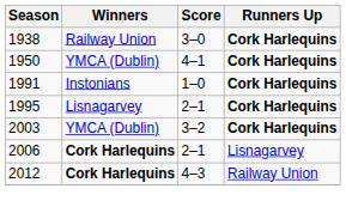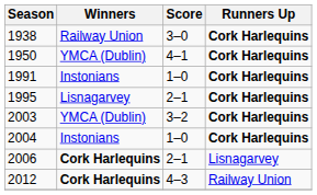 <table class="wikitable collapsible">
 <tr>
 <th>Season</th>
 <th>Winners</th>
 <th>Score</th>
 <th>Runners Up</th>
 </tr>
 <tr>
 <td>1938</td>
 <td><a href='#'>Railway Union</a></td>
 <td>3–0</td>
 <td><strong>Cork Harlequins</strong></td>
 </tr>
 <tr>
 <td>1950</td>
 <td><a href='#'>YMCA (Dublin)</a></td>
 <td>4–1 </td>
 <td><strong>Cork Harlequins</strong></td>
 </tr>
 <tr>
 <td>1991</td>
 <td><a href='#'>Instonians</a></td>
 <td>1–0 </td>
 <td><strong>Cork Harlequins</strong></td>
 </tr>
 <tr>
 <td>1995</td>
 <td><a href='#'>Lisnagarvey</a></td>
 <td>2–1</td>
 <td><strong>Cork Harlequins</strong></td>
 </tr>
 <tr>
 <td>2003</td>
 <td><a href='#'>YMCA (Dublin)</a></td>
 <td>3–2</td>
 <td><strong>Cork Harlequins</strong></td>
 </tr>
 <tr>
+<td>2004</td>
+<td><a href='#'>Instonians</a></td>
+<td>1–0 </td>
+<td><strong>Cork Harlequins</strong></td>
+</tr>
+<tr>
 <td>2006</td>
 <td><strong>Cork Harlequins</strong> </td>
 <td>2–1</td>
 <td><a href='#'>Lisnagarvey</a></td>
 </tr>
 <tr>
 <td>2012</td>
 <td><strong>Cork Harlequins</strong> </td>
 <td>4–3</td>
 <td><a href='#'>Railway Union</a></td>
 </tr>
 <tr>
 </tr>
 </table>
